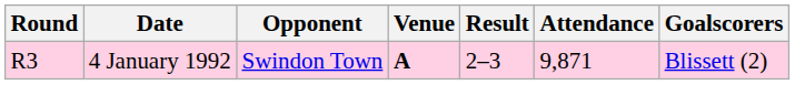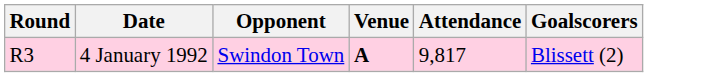 <table class="wikitable">
 <tr>
 <th>Round</th>
 <th>Date</th>
 <th>Opponent</th>
 <th>Venue</th>
-<th>Result</th>
 <th>Attendance</th>
 <th>Goalscorers</th>
 </tr>
 <tr style="background-color: #ffd0e3;">
 <td>R3</td>
 <td>4 January 1992</td>
 <td><a href='#'>Swindon Town</a></td>
 <td><strong>A</strong></td>
-<td>2–3</td>
-<td>9,871</td>
+<td>9,817</td>
 <td><a href='#'>Blissett</a> (2)</td>
 </tr>
 </table>
